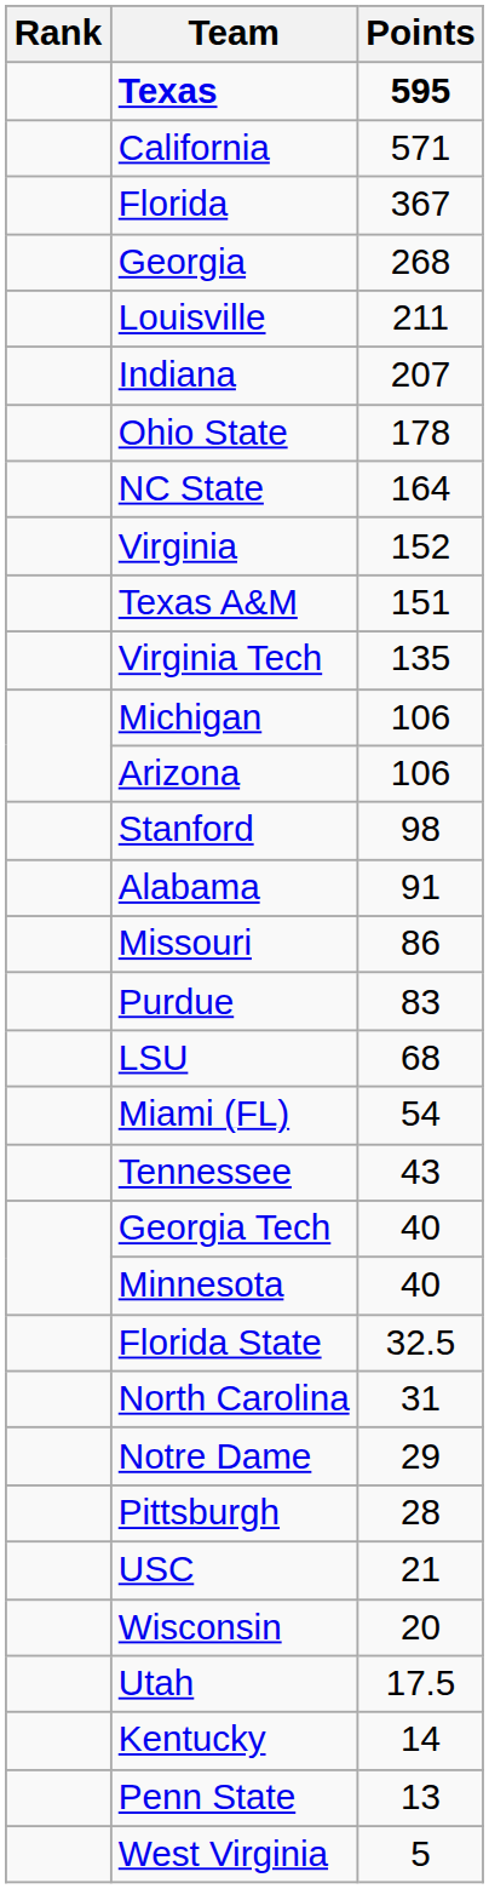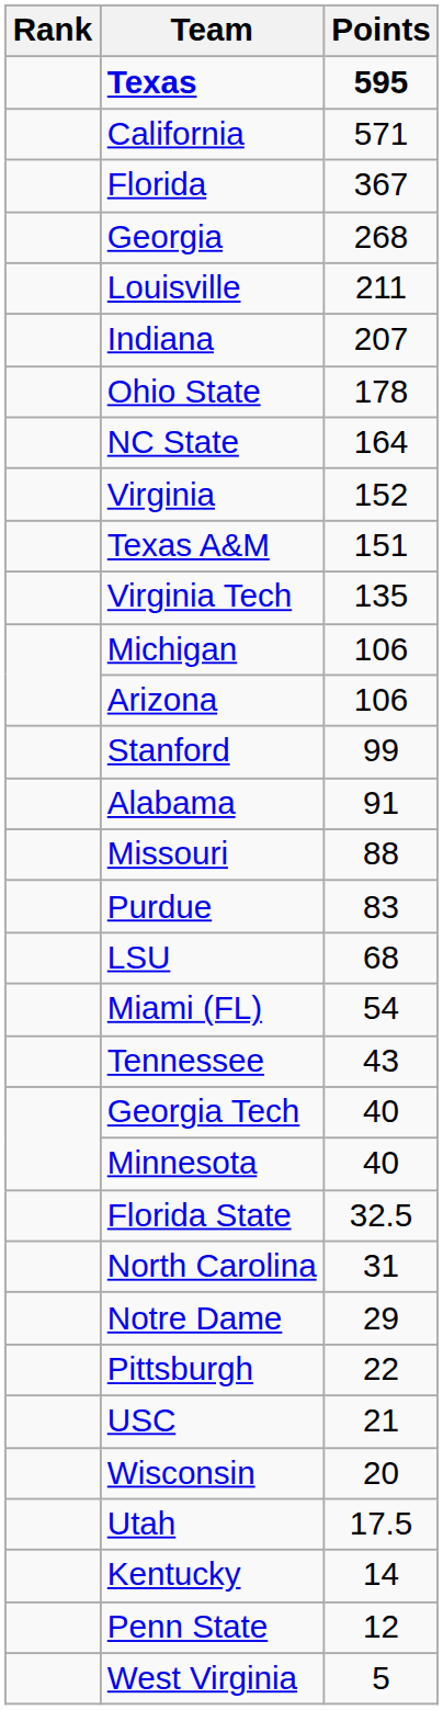 <table class="wikitable sortable" style="text-align:center">
 <tr>
 <th>Rank</th>
 <th>Team</th>
 <th>Points</th>
 </tr>
 <tr>
 <td></td>
 <td align=left><strong><a href='#'>Texas</a></strong></td>
 <td><strong>595</strong></td>
 </tr>
 <tr>
 <td></td>
 <td align=left><a href='#'>California</a></td>
 <td>571</td>
 </tr>
 <tr>
 <td></td>
 <td align=left><a href='#'>Florida</a></td>
 <td>367</td>
 </tr>
 <tr>
 <td></td>
 <td align=left><a href='#'>Georgia</a></td>
 <td>268</td>
 </tr>
 <tr>
 <td></td>
 <td align=left><a href='#'>Louisville</a></td>
 <td>211</td>
 </tr>
 <tr>
 <td></td>
 <td align=left><a href='#'>Indiana</a></td>
 <td>207</td>
 </tr>
 <tr>
 <td></td>
 <td align=left><a href='#'>Ohio State</a></td>
 <td>178</td>
 </tr>
 <tr>
 <td></td>
 <td align=left><a href='#'>NC State</a></td>
 <td>164</td>
 </tr>
 <tr>
 <td></td>
 <td align=left><a href='#'>Virginia</a></td>
 <td>152</td>
 </tr>
 <tr>
 <td></td>
 <td align=left><a href='#'>Texas A&M</a></td>
 <td>151</td>
 </tr>
 <tr>
 <td></td>
 <td align=left><a href='#'>Virginia Tech</a></td>
 <td>135</td>
 </tr>
 <tr>
 <td rowspan=2></td>
 <td align=left><a href='#'>Michigan</a></td>
 <td>106</td>
 </tr>
 <tr>
 <td align=left><a href='#'>Arizona</a></td>
 <td>106</td>
 </tr>
 <tr>
 <td></td>
 <td align=left><a href='#'>Stanford</a></td>
-<td>98</td>
+<td>99</td>
 </tr>
 <tr>
 <td></td>
 <td align=left><a href='#'>Alabama</a></td>
 <td>91</td>
 </tr>
 <tr>
 <td></td>
 <td align=left><a href='#'>Missouri</a></td>
-<td>86</td>
+<td>88</td>
 </tr>
 <tr>
 <td></td>
 <td align=left><a href='#'>Purdue</a></td>
 <td>83</td>
 </tr>
 <tr>
 <td></td>
 <td align=left><a href='#'>LSU</a></td>
 <td>68</td>
 </tr>
 <tr>
 <td></td>
 <td align=left><a href='#'>Miami (FL)</a></td>
 <td>54</td>
 </tr>
 <tr>
 <td></td>
 <td align=left><a href='#'>Tennessee</a></td>
 <td>43</td>
 </tr>
 <tr>
 <td rowspan=2></td>
 <td align=left><a href='#'>Georgia Tech</a></td>
 <td>40</td>
 </tr>
 <tr>
 <td align=left><a href='#'>Minnesota</a></td>
 <td>40</td>
 </tr>
 <tr>
 <td></td>
 <td align=left><a href='#'>Florida State</a></td>
 <td>32.5</td>
 </tr>
 <tr>
 <td></td>
 <td align=left><a href='#'>North Carolina</a></td>
 <td>31</td>
 </tr>
 <tr>
 <td></td>
 <td align=left><a href='#'>Notre Dame</a></td>
 <td>29</td>
 </tr>
 <tr>
 <td></td>
 <td align=left><a href='#'>Pittsburgh</a></td>
-<td>28</td>
+<td>22</td>
 </tr>
 <tr>
 <td></td>
 <td align=left><a href='#'>USC</a></td>
 <td>21</td>
 </tr>
 <tr>
 <td></td>
 <td align=left><a href='#'>Wisconsin</a></td>
 <td>20</td>
 </tr>
 <tr>
 <td></td>
 <td align=left><a href='#'>Utah</a></td>
 <td>17.5</td>
 </tr>
 <tr>
 <td></td>
 <td align=left><a href='#'>Kentucky</a></td>
 <td>14</td>
 </tr>
 <tr>
 <td></td>
 <td align=left><a href='#'>Penn State</a></td>
-<td>13</td>
+<td>12</td>
 </tr>
 <tr>
 <td></td>
 <td align=left><a href='#'>West Virginia</a></td>
 <td>5</td>
 </tr>
 </table>
